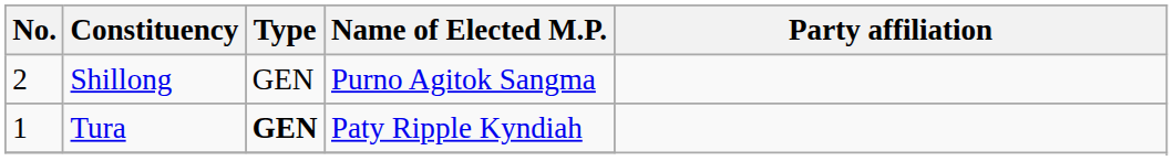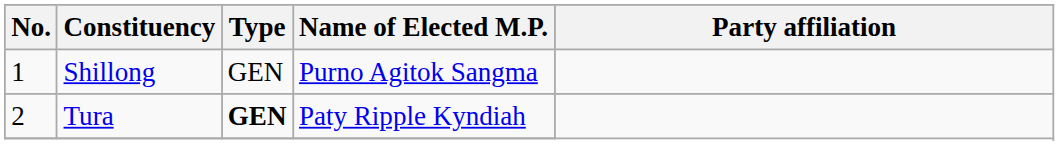 <table class="wikitable" style="font-size:95%;">
 <tr>
 <th>No.</th>
 <th>Constituency</th>
 <th>Type</th>
 <th>Name of Elected M.P.</th>
 <th colspan="2" style="width:18em">Party affiliation</th>
 </tr>
 <tr>
-<td>2</td>
+<td>1</td>
 <td><a href='#'>Shillong</a></td>
 <td>GEN</td>
 <td><a href='#'>Purno Agitok Sangma</a></td>
 <td></td>
 </tr>
 <tr>
-<td>1</td>
+<td>2</td>
 <td><a href='#'>Tura</a></td>
 <td><strong>GEN</strong></td>
 <td><a href='#'>Paty Ripple Kyndiah</a></td>
 </tr>
 <tr>
 </tr>
 </table>
